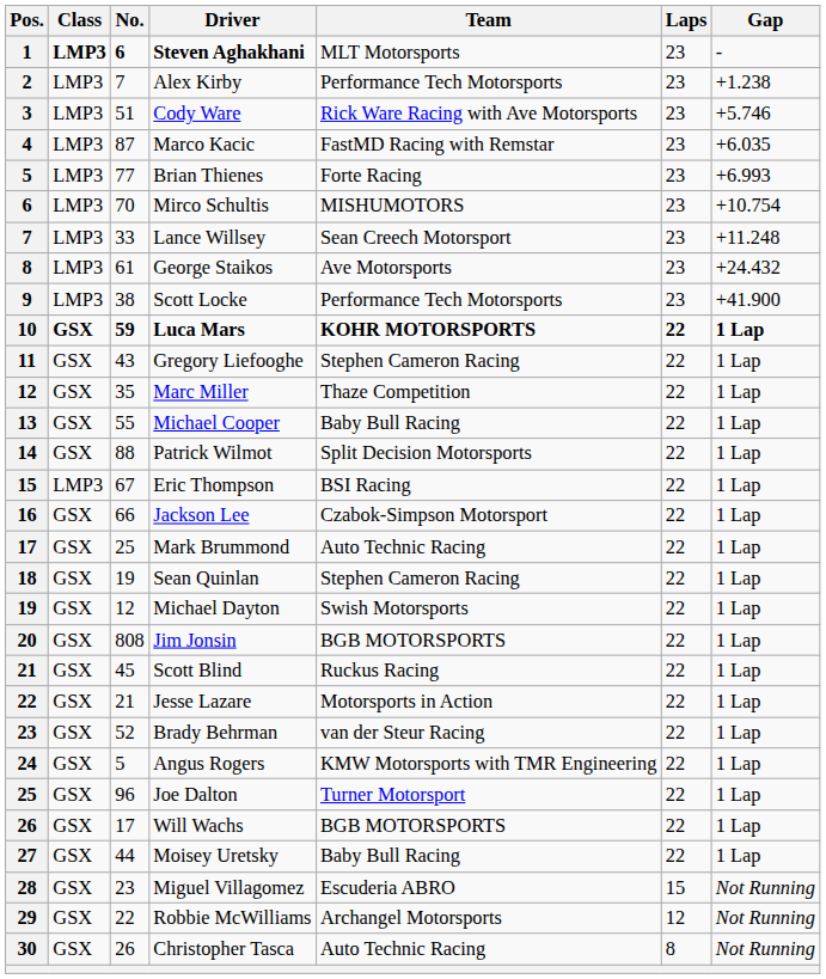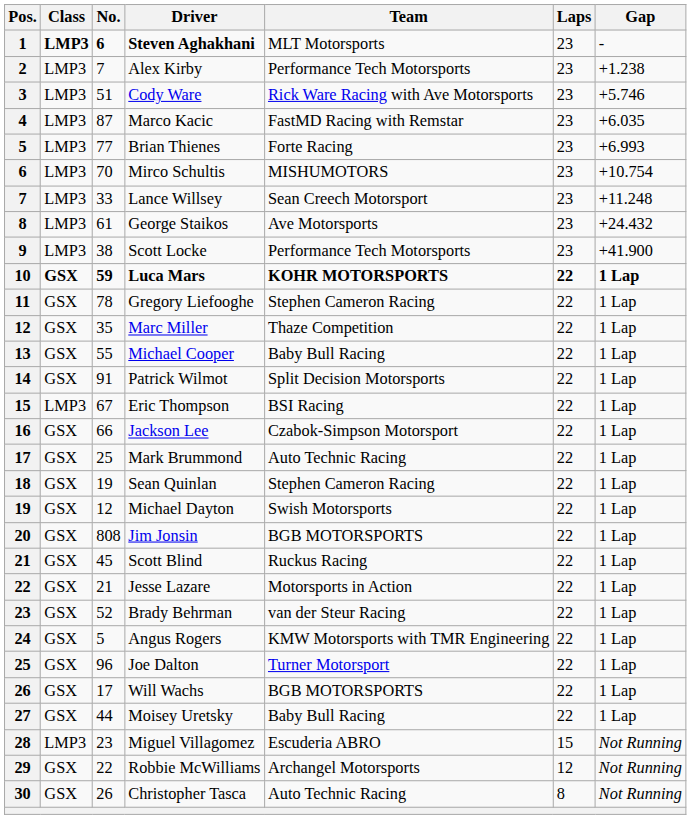 <table class="wikitable">
 <tr>
 <th>Pos.</th>
 <th>Class</th>
 <th>No.</th>
 <th>Driver</th>
 <th>Team</th>
 <th>Laps</th>
 <th>Gap</th>
 </tr>
 <tr>
 <th>1</th>
 <td><strong>LMP3</strong></td>
 <td><strong>6</strong></td>
 <td><strong> Steven Aghakhani</strong></td>
 <td>MLT Motorsports</td>
 <td>23</td>
 <td>-</td>
 </tr>
 <tr>
 <th>2</th>
 <td>LMP3</td>
 <td>7</td>
 <td> Alex Kirby</td>
 <td>Performance Tech Motorsports</td>
 <td>23</td>
 <td>+1.238</td>
 </tr>
 <tr>
 <th>3</th>
 <td>LMP3</td>
 <td>51</td>
 <td> <a href='#'>Cody Ware</a></td>
 <td><a href='#'>Rick Ware Racing</a> with Ave Motorsports</td>
 <td>23</td>
 <td>+5.746</td>
 </tr>
 <tr>
 <th>4</th>
 <td>LMP3</td>
 <td>87</td>
 <td> Marco Kacic</td>
 <td>FastMD Racing with Remstar</td>
 <td>23</td>
 <td>+6.035</td>
 </tr>
 <tr>
 <th>5</th>
 <td>LMP3</td>
 <td>77</td>
 <td> Brian Thienes</td>
 <td>Forte Racing</td>
 <td>23</td>
 <td>+6.993</td>
 </tr>
 <tr>
 <th>6</th>
 <td>LMP3</td>
 <td>70</td>
 <td> Mirco Schultis</td>
 <td>MISHUMOTORS</td>
 <td>23</td>
 <td>+10.754</td>
 </tr>
 <tr>
 <th>7</th>
 <td>LMP3</td>
 <td>33</td>
 <td> Lance Willsey</td>
 <td>Sean Creech Motorsport</td>
 <td>23</td>
 <td>+11.248</td>
 </tr>
 <tr>
 <th>8</th>
 <td>LMP3</td>
 <td>61</td>
 <td> George Staikos</td>
 <td>Ave Motorsports</td>
 <td>23</td>
 <td>+24.432</td>
 </tr>
 <tr>
 <th>9</th>
 <td>LMP3</td>
 <td>38</td>
 <td> Scott Locke</td>
 <td>Performance Tech Motorsports</td>
 <td>23</td>
 <td>+41.900</td>
 </tr>
 <tr>
 <th>10</th>
 <td><strong>GSX</strong></td>
 <td><strong>59</strong></td>
 <td><strong> Luca Mars</strong></td>
 <td><strong>KOHR MOTORSPORTS</strong></td>
 <td><strong>22</strong></td>
 <td><strong>1 Lap</strong></td>
 </tr>
 <tr>
 <th>11</th>
 <td>GSX</td>
-<td>43</td>
+<td>78</td>
 <td> Gregory Liefooghe</td>
 <td>Stephen Cameron Racing</td>
 <td>22</td>
 <td>1 Lap</td>
 </tr>
 <tr>
 <th>12</th>
 <td>GSX</td>
 <td>35</td>
 <td> <a href='#'>Marc Miller</a></td>
 <td>Thaze Competition</td>
 <td>22</td>
 <td>1 Lap</td>
 </tr>
 <tr>
 <th>13</th>
 <td>GSX</td>
 <td>55</td>
 <td> <a href='#'>Michael Cooper</a></td>
 <td>Baby Bull Racing</td>
 <td>22</td>
 <td>1 Lap</td>
 </tr>
 <tr>
 <th>14</th>
 <td>GSX</td>
-<td>88</td>
+<td>91</td>
 <td> Patrick Wilmot</td>
 <td>Split Decision Motorsports</td>
 <td>22</td>
 <td>1 Lap</td>
 </tr>
 <tr>
 <th>15</th>
 <td>LMP3</td>
 <td>67</td>
 <td> Eric Thompson</td>
 <td>BSI Racing</td>
 <td>22</td>
 <td>1 Lap</td>
 </tr>
 <tr>
 <th>16</th>
 <td>GSX</td>
 <td>66</td>
 <td> <a href='#'>Jackson Lee</a></td>
 <td>Czabok-Simpson Motorsport</td>
 <td>22</td>
 <td>1 Lap</td>
 </tr>
 <tr>
 <th>17</th>
 <td>GSX</td>
 <td>25</td>
 <td> Mark Brummond</td>
 <td>Auto Technic Racing</td>
 <td>22</td>
 <td>1 Lap</td>
 </tr>
 <tr>
 <th>18</th>
 <td>GSX</td>
 <td>19</td>
 <td> Sean Quinlan</td>
 <td>Stephen Cameron Racing</td>
 <td>22</td>
 <td>1 Lap</td>
 </tr>
 <tr>
 <th>19</th>
 <td>GSX</td>
 <td>12</td>
 <td> Michael Dayton</td>
 <td>Swish Motorsports</td>
 <td>22</td>
 <td>1 Lap</td>
 </tr>
 <tr>
 <th>20</th>
 <td>GSX</td>
 <td>808</td>
 <td> <a href='#'>Jim Jonsin</a></td>
 <td>BGB MOTORSPORTS</td>
 <td>22</td>
 <td>1 Lap</td>
 </tr>
 <tr>
 <th>21</th>
 <td>GSX</td>
 <td>45</td>
 <td> Scott Blind</td>
 <td>Ruckus Racing</td>
 <td>22</td>
 <td>1 Lap</td>
 </tr>
 <tr>
 <th>22</th>
 <td>GSX</td>
 <td>21</td>
 <td> Jesse Lazare</td>
 <td>Motorsports in Action</td>
 <td>22</td>
 <td>1 Lap</td>
 </tr>
 <tr>
 <th>23</th>
 <td>GSX</td>
 <td>52</td>
 <td> Brady Behrman</td>
 <td>van der Steur Racing</td>
 <td>22</td>
 <td>1 Lap</td>
 </tr>
 <tr>
 <th>24</th>
 <td>GSX</td>
 <td>5</td>
 <td> Angus Rogers</td>
 <td>KMW Motorsports with TMR Engineering</td>
 <td>22</td>
 <td>1 Lap</td>
 </tr>
 <tr>
 <th>25</th>
 <td>GSX</td>
 <td>96</td>
 <td> Joe Dalton</td>
 <td><a href='#'>Turner Motorsport</a></td>
 <td>22</td>
 <td>1 Lap</td>
 </tr>
 <tr>
 <th>26</th>
 <td>GSX</td>
 <td>17</td>
 <td> Will Wachs</td>
 <td>BGB MOTORSPORTS</td>
 <td>22</td>
 <td>1 Lap</td>
 </tr>
 <tr>
 <th>27</th>
 <td>GSX</td>
 <td>44</td>
 <td> Moisey Uretsky</td>
 <td>Baby Bull Racing</td>
 <td>22</td>
 <td>1 Lap</td>
 </tr>
 <tr>
 <th>28</th>
-<td>GSX</td>
+<td>LMP3</td>
 <td>23</td>
 <td> Miguel Villagomez</td>
 <td>Escuderia ABRO</td>
 <td>15</td>
 <td><em>Not Running</em></td>
 </tr>
 <tr>
 <th>29</th>
 <td>GSX</td>
 <td>22</td>
 <td> Robbie McWilliams</td>
 <td>Archangel Motorsports</td>
 <td>12</td>
 <td><em>Not Running</em></td>
 </tr>
 <tr>
 <th>30</th>
 <td>GSX</td>
 <td>26</td>
 <td> Christopher Tasca</td>
 <td>Auto Technic Racing</td>
 <td>8</td>
 <td><em>Not Running</em></td>
 </tr>
 <tr>
 <th colspan="7"></th>
 </tr>
 </table>
